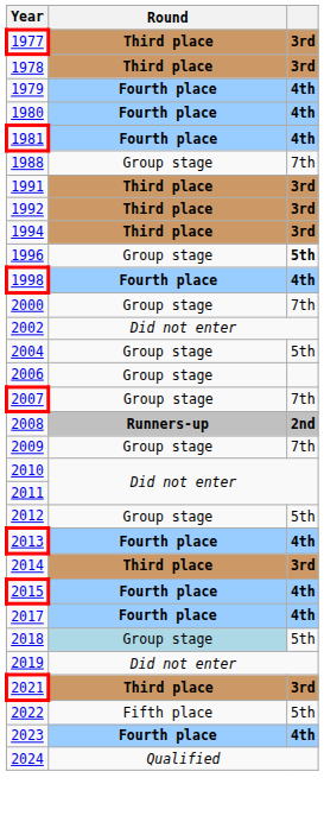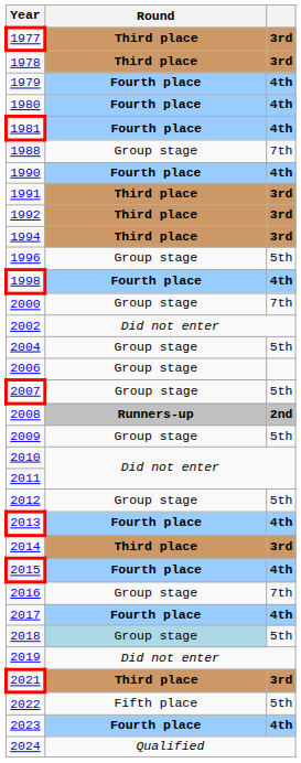 <table class="wikitable" style="text-align: center; font-size:90%">
 <tr>
 <th>Year</th>
 <th style="width:200px">Round</th>
 <th></th>
 </tr>
 <tr>
 <td style="border: 3px solid red"><a href='#'>1977</a></td>
 <td bgcolor="cc9966"><strong>Third place</strong></td>
 <td bgcolor="cc9966"><strong>3rd</strong></td>
 </tr>
 <tr>
 <td><a href='#'>1978</a></td>
 <td bgcolor="cc9966"><strong>Third place</strong></td>
 <td bgcolor="cc9966"><strong>3rd</strong></td>
 </tr>
 <tr>
 <td><a href='#'>1979</a></td>
 <td bgcolor="9acdff"><strong>Fourth place</strong></td>
 <td bgcolor="9acdff"><strong>4th</strong></td>
 </tr>
 <tr>
 <td><a href='#'>1980</a></td>
 <td bgcolor="9acdff"><strong>Fourth place</strong></td>
 <td bgcolor="9acdff"><strong>4th</strong></td>
 </tr>
 <tr>
 <td style="border: 3px solid red"><a href='#'>1981</a></td>
 <td bgcolor="9acdff"><strong>Fourth place</strong></td>
 <td bgcolor="9acdff"><strong>4th</strong></td>
 </tr>
 <tr>
 <td><a href='#'>1988</a></td>
 <td>Group stage</td>
 <td>7th</td>
 </tr>
 <tr>
+<td><a href='#'>1990</a></td>
+<td bgcolor="9acdff"><strong>Fourth place</strong></td>
+<td bgcolor="9acdff"><strong>4th</strong></td>
+</tr>
+<tr>
 <td><a href='#'>1991</a></td>
 <td bgcolor="cc9966"><strong>Third place</strong></td>
 <td bgcolor="cc9966"><strong>3rd</strong></td>
 </tr>
 <tr>
 <td><a href='#'>1992</a></td>
 <td bgcolor="cc9966"><strong>Third place</strong></td>
 <td bgcolor="cc9966"><strong>3rd</strong></td>
 </tr>
 <tr>
 <td><a href='#'>1994</a></td>
 <td bgcolor="cc9966"><strong>Third place</strong></td>
 <td bgcolor="cc9966"><strong>3rd</strong></td>
 </tr>
 <tr>
 <td><a href='#'>1996</a></td>
 <td>Group stage</td>
-<td><strong>5th</strong></td>
+<td>5th</td>
 </tr>
 <tr>
 <td style="border: 3px solid red"><a href='#'>1998</a></td>
 <td bgcolor="9acdff"><strong>Fourth place</strong></td>
 <td bgcolor="9acdff"><strong>4th</strong></td>
 </tr>
 <tr>
 <td><a href='#'>2000</a></td>
 <td>Group stage</td>
 <td>7th</td>
 </tr>
 <tr>
 <td><a href='#'>2002</a></td>
 <td colspan="2"><em>Did not enter</em></td>
 </tr>
 <tr>
 <td><a href='#'>2004</a></td>
 <td>Group stage</td>
 <td>5th</td>
 </tr>
 <tr>
 <td><a href='#'>2006</a></td>
 <td>Group stage</td>
 <td></td>
 </tr>
 <tr>
 <td style="border: 3px solid red"><a href='#'>2007</a></td>
 <td>Group stage</td>
-<td>7th</td>
+<td>5th</td>
 </tr>
 <tr>
 <td><a href='#'>2008</a></td>
 <td bgcolor=Silver><strong>Runners-up</strong></td>
 <td bgcolor=Silver><strong>2nd</strong></td>
 </tr>
 <tr>
 <td><a href='#'>2009</a></td>
 <td>Group stage</td>
-<td>7th</td>
+<td>5th</td>
 </tr>
 <tr>
 <td><a href='#'>2010</a></td>
 <td colspan="2" rowspan="2"><em>Did not enter</em></td>
 </tr>
 <tr>
 <td><a href='#'>2011</a></td>
 </tr>
 <tr>
 <td><a href='#'>2012</a></td>
 <td>Group stage</td>
 <td>5th</td>
 </tr>
 <tr>
 <td style="border: 3px solid red"><a href='#'>2013</a></td>
 <td bgcolor="9acdff"><strong>Fourth place</strong></td>
 <td bgcolor="9acdff"><strong>4th</strong></td>
 </tr>
 <tr>
 <td><a href='#'>2014</a></td>
 <td bgcolor="cc9966"><strong>Third place</strong></td>
 <td bgcolor="cc9966"><strong>3rd</strong></td>
 </tr>
 <tr>
 <td style="border: 3px solid red"><a href='#'>2015</a></td>
 <td bgcolor="9acdff"><strong>Fourth place</strong></td>
 <td bgcolor="9acdff"><strong>4th</strong></td>
+</tr>
+<tr>
+<td><a href='#'>2016</a></td>
+<td>Group stage</td>
+<td>7th</td>
 </tr>
 <tr>
 <td><a href='#'>2017</a></td>
 <td bgcolor="9acdff"><strong>Fourth place</strong></td>
 <td bgcolor="9acdff"><strong>4th</strong></td>
 </tr>
 <tr>
 <td><a href='#'>2018</a></td>
 <td style="background: lightblue;">Group stage</td>
 <td>5th</td>
 </tr>
 <tr>
 <td><a href='#'>2019</a></td>
 <td colspan="2"><em>Did not enter</em></td>
 </tr>
 <tr>
 <td style="border: 3px solid red"><a href='#'>2021</a></td>
 <td bgcolor="cc9966"><strong>Third place</strong></td>
 <td bgcolor="cc9966"><strong>3rd</strong></td>
 </tr>
 <tr>
 <td><a href='#'>2022</a></td>
 <td>Fifth place</td>
 <td>5th</td>
 </tr>
 <tr>
 <td><a href='#'>2023</a></td>
 <td bgcolor="9acdff"><strong>Fourth place</strong></td>
 <td bgcolor="9acdff"><strong>4th</strong></td>
 </tr>
 <tr>
 <td><a href='#'>2024</a></td>
 <td colspan="2"><em>Qualified</em></td>
 </tr>
 </table>
